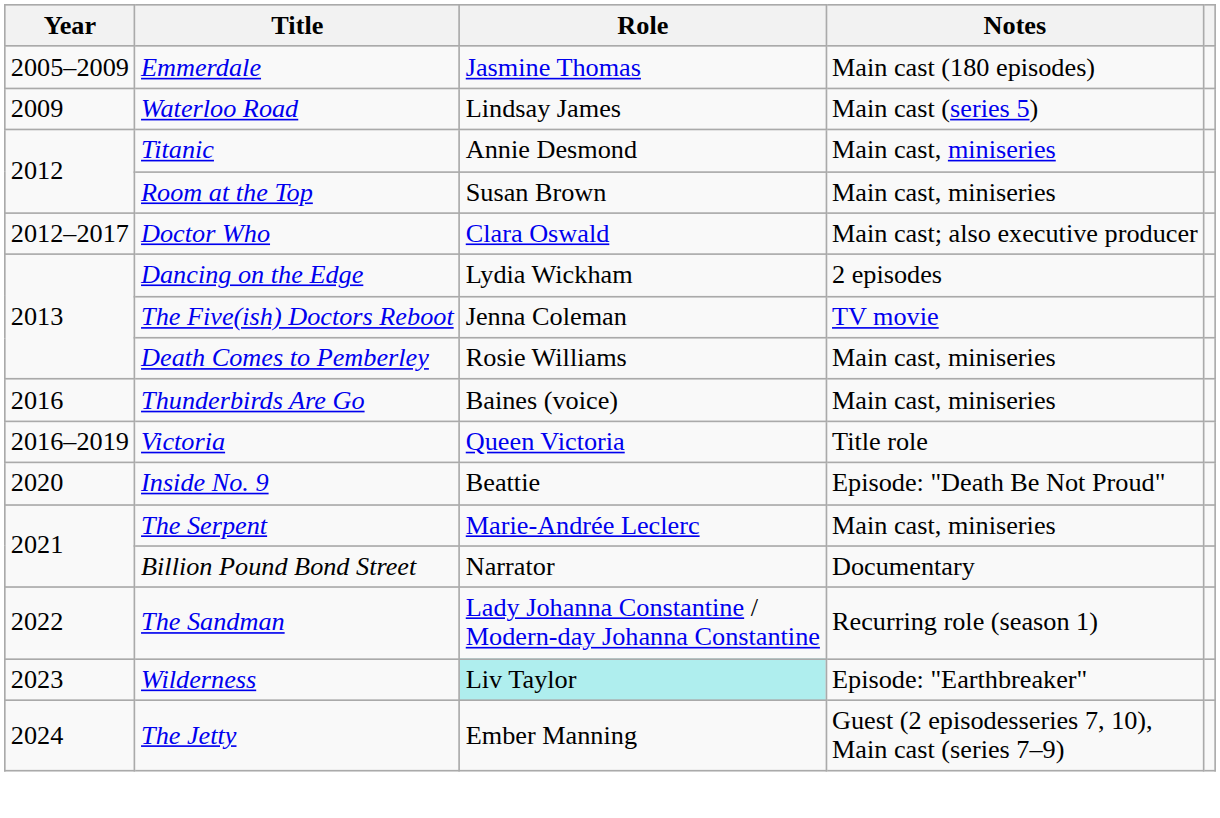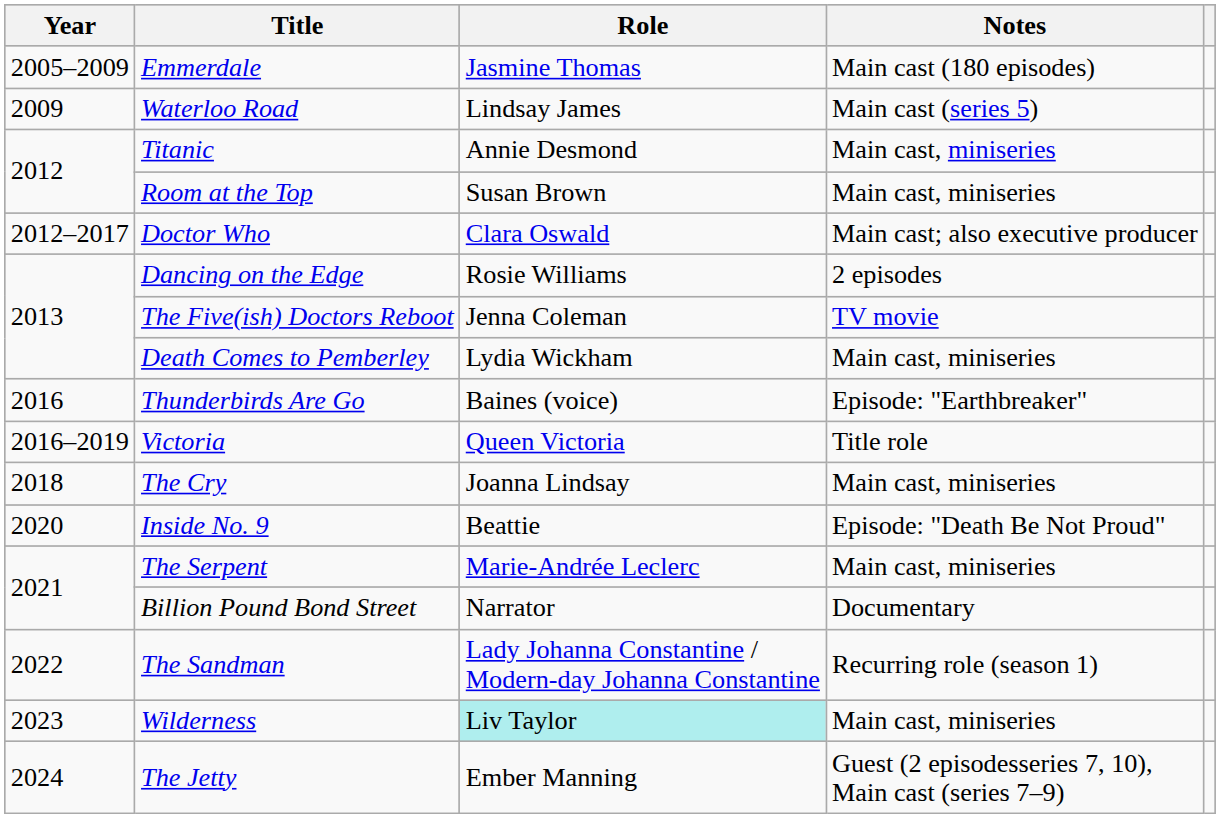 <table class="wikitable sortable">
 <tr>
 <th>Year</th>
 <th>Title</th>
 <th>Role</th>
 <th class="unsortable">Notes</th>
 <th class="unsortable"></th>
 </tr>
 <tr>
 <td>2005–2009</td>
 <td><em><a href='#'>Emmerdale</a></em></td>
 <td><a href='#'>Jasmine Thomas</a></td>
 <td>Main cast (180 episodes)</td>
 <td></td>
 </tr>
 <tr>
 <td>2009</td>
 <td><em><a href='#'>Waterloo Road</a></em></td>
 <td>Lindsay James</td>
 <td>Main cast (<a href='#'>series 5</a>)</td>
 <td></td>
 </tr>
 <tr>
 <td rowspan="2">2012</td>
 <td><em><a href='#'>Titanic</a></em></td>
 <td>Annie Desmond</td>
 <td>Main cast, <a href='#'>miniseries</a></td>
 <td></td>
 </tr>
 <tr>
 <td><em><a href='#'>Room at the Top</a></em></td>
 <td>Susan Brown</td>
 <td>Main cast, miniseries</td>
 <td></td>
 </tr>
 <tr>
 <td>2012–2017</td>
 <td><em><a href='#'>Doctor Who</a></em></td>
 <td><a href='#'>Clara Oswald</a></td>
 <td>Main cast; also executive producer</td>
 <td></td>
 </tr>
 <tr>
 <td rowspan="3">2013</td>
 <td><em><a href='#'>Dancing on the Edge</a></em></td>
-<td>Lydia Wickham</td>
+<td>Rosie Williams</td>
 <td>2 episodes</td>
 <td></td>
 </tr>
 <tr>
 <td><em><a href='#'>The Five(ish) Doctors Reboot</a></em></td>
 <td>Jenna Coleman</td>
 <td><a href='#'>TV movie</a></td>
 <td></td>
 </tr>
 <tr>
 <td><em><a href='#'>Death Comes to Pemberley</a></em></td>
-<td>Rosie Williams</td>
+<td>Lydia Wickham</td>
 <td>Main cast, miniseries</td>
 <td></td>
 </tr>
 <tr>
 <td>2016</td>
 <td><em><a href='#'>Thunderbirds Are Go</a></em></td>
 <td>Baines (voice)</td>
-<td>Main cast, miniseries</td>
+<td>Episode: "Earthbreaker"</td>
 <td></td>
 </tr>
 <tr>
 <td>2016–2019</td>
 <td><em><a href='#'>Victoria</a></em></td>
 <td><a href='#'>Queen Victoria</a></td>
 <td>Title role</td>
+<td></td>
+</tr>
+<tr>
+<td>2018</td>
+<td><em><a href='#'>The Cry</a></em></td>
+<td>Joanna Lindsay</td>
+<td>Main cast, miniseries</td>
 <td></td>
 </tr>
 <tr>
 <td>2020</td>
 <td><em><a href='#'>Inside No. 9</a></em></td>
 <td>Beattie</td>
 <td>Episode: "Death Be Not Proud"</td>
 <td></td>
 </tr>
 <tr>
 <td rowspan="2">2021</td>
 <td><em><a href='#'>The Serpent</a></em></td>
 <td><a href='#'>Marie-Andrée Leclerc</a></td>
 <td>Main cast, miniseries</td>
 <td></td>
 </tr>
 <tr>
 <td><em>Billion Pound Bond Street</em></td>
 <td>Narrator</td>
 <td>Documentary</td>
 <td></td>
 </tr>
 <tr>
 <td>2022</td>
 <td><em><a href='#'>The Sandman</a></em></td>
 <td><a href='#'>Lady Johanna Constantine</a> /<br><a href='#'>Modern-day Johanna Constantine</a></td>
 <td>Recurring role (season 1)</td>
 <td></td>
 </tr>
 <tr>
 <td>2023</td>
 <td><em><a href='#'>Wilderness</a></em></td>
 <td style="background: paleturquoise;">Liv Taylor</td>
-<td>Episode: "Earthbreaker"</td>
+<td>Main cast, miniseries</td>
 <td></td>
 </tr>
 <tr>
 <td>2024</td>
 <td><em><a href='#'>The Jetty</a></em></td>
 <td>Ember Manning</td>
 <td>Guest (2 episodesseries 7, 10),<br>Main cast (series 7–9)</td>
 <td></td>
 </tr>
 </table>
